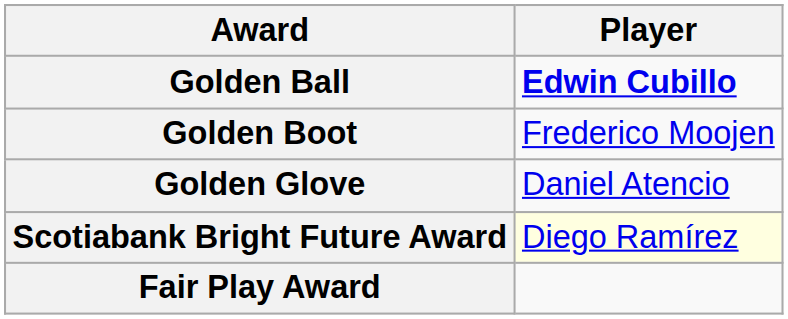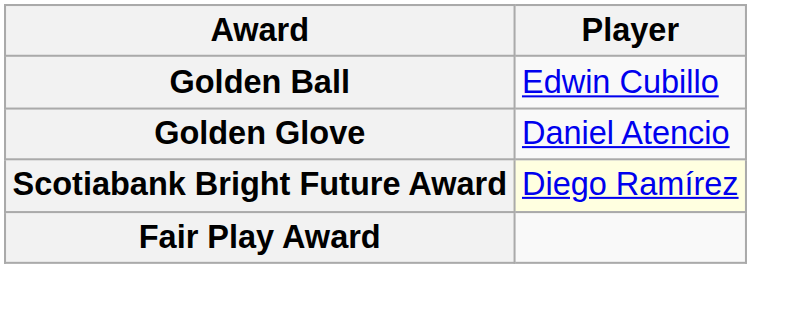 <table class="wikitable" style="text-align:center">
 <tr>
 <th>Award</th>
 <th>Player</th>
 </tr>
 <tr>
 <th>Golden Ball</th>
-<td align=left><strong> <a href='#'>Edwin Cubillo</a></strong></td>
-</tr>
-<tr>
-<th>Golden Boot</th>
-<td align=left> <a href='#'>Frederico Moojen</a></td>
+<td align=left> <a href='#'>Edwin Cubillo</a></td>
 </tr>
 <tr>
 <th>Golden Glove</th>
 <td align=left> <a href='#'>Daniel Atencio</a></td>
 </tr>
 <tr>
 <th>Scotiabank Bright Future Award</th>
 <td align=left style="background: lightyellow;"> <a href='#'>Diego Ramírez</a></td>
 </tr>
 <tr>
 <th>Fair Play Award</th>
 <td align=left></td>
 </tr>
 </table>
